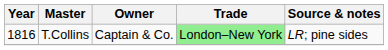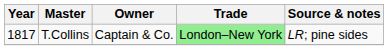 <table class=" wikitable">
 <tr>
 <th>Year</th>
 <th>Master</th>
 <th>Owner</th>
 <th>Trade</th>
 <th>Source & notes</th>
 </tr>
 <tr>
-<td>1816</td>
+<td>1817</td>
 <td>T.Collins</td>
 <td>Captain & Co.</td>
 <td style="background: lightgreen;">London–New York</td>
 <td><em>LR</em>; pine sides</td>
 </tr>
 <tr>
 </tr>
 </table>
